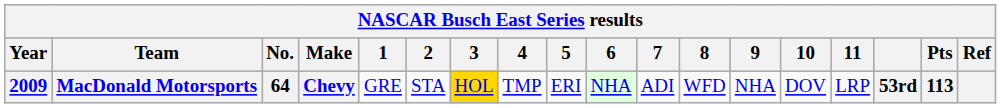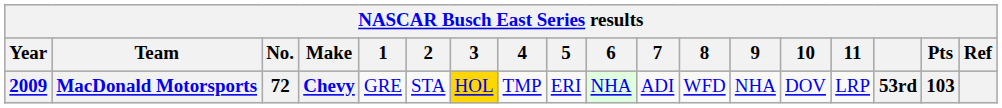 <table class="wikitable" style="text-align:center; font-size:75%">
 <tr>
 <th colspan=18><a href='#'>NASCAR Busch East Series</a> results</th>
 </tr>
 <tr>
 <th>Year</th>
 <th>Team</th>
 <th>No.</th>
 <th>Make</th>
 <th>1</th>
 <th>2</th>
 <th>3</th>
 <th>4</th>
 <th>5</th>
 <th>6</th>
 <th>7</th>
 <th>8</th>
 <th>9</th>
 <th>10</th>
 <th>11</th>
 <th></th>
 <th>Pts</th>
 <th>Ref</th>
 </tr>
 <tr>
 <th><a href='#'>2009</a></th>
 <th><a href='#'>MacDonald Motorsports</a></th>
-<th>64</th>
+<th>72</th>
 <th><a href='#'>Chevy</a></th>
 <td><a href='#'>GRE</a></td>
 <td><a href='#'>STA</a></td>
 <td style="background: gold;"><a href='#'>HOL</a></td>
 <td><a href='#'>TMP</a></td>
 <td><a href='#'>ERI</a></td>
 <td style="background:#DFFFDF;"><a href='#'>NHA</a><br></td>
 <td><a href='#'>ADI</a></td>
 <td><a href='#'>WFD</a></td>
 <td><a href='#'>NHA</a></td>
 <td><a href='#'>DOV</a></td>
 <td><a href='#'>LRP</a></td>
 <th>53rd</th>
-<th>113</th>
+<th>103</th>
 <th></th>
 </tr>
 </table>
